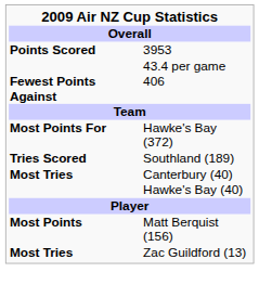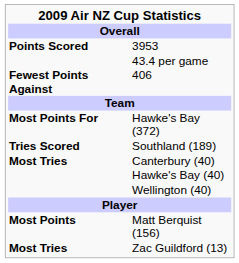 <table class="infobox" width="280" cellspacing="0" style="font-size: 90%;">
 <tr>
 <th colspan="2" style="font-size: medium;">2009 Air NZ Cup Statistics</th>
 </tr>
 <tr>
 <td colspan=2 style="text-align: center;" bgcolor="#CCCCff"><strong>Overall</strong></td>
 </tr>
 <tr>
 <td><strong>Points Scored</strong></td>
 <td>3953<br></td>
 </tr>
 <tr>
 <td></td>
 <td>43.4 per game</td>
 </tr>
 <tr>
 <td><strong>Fewest Points Against</strong></td>
 <td>406</td>
 </tr>
 <tr>
 <td colspan=2 style="text-align: center;" bgcolor="#CCCCff"><strong>Team</strong></td>
 </tr>
 <tr>
 <td><strong>Most Points For</strong></td>
 <td>Hawke's Bay (372)</td>
 </tr>
 <tr>
 <td><strong>Tries Scored</strong></td>
 <td>Southland (189)</td>
 </tr>
 <tr>
 <td><strong>Most Tries</strong></td>
 <td>Canterbury (40)<br></td>
 </tr>
 <tr>
 <td></td>
 <td>Hawke's Bay (40)<br></td>
 </tr>
 <tr>
+<td></td>
+<td>Wellington (40)</td>
+</tr>
+<tr>
 <td colspan=2 style="text-align: center;" bgcolor="#CCCCff"><strong>Player</strong></td>
 </tr>
 <tr>
 <td><strong>Most Points</strong></td>
 <td>Matt Berquist (156)</td>
 </tr>
 <tr>
 <td><strong>Most Tries</strong></td>
 <td>Zac Guildford (13)</td>
 </tr>
 </table>
